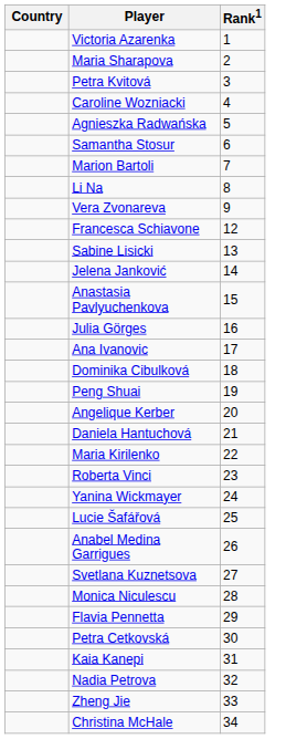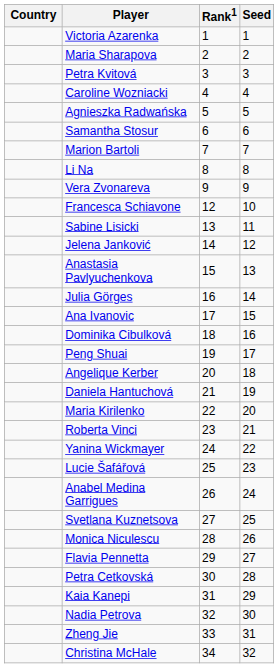 <table class=wikitable>
 <tr>
 <th width="70">Country</th>
 <th width="175">Player</th>
 <th>Rank<sup>1</sup></th>
+<th>Seed</th>
 </tr>
 <tr>
 <td></td>
 <td><a href='#'>Victoria Azarenka</a></td>
+<td>1</td>
 <td>1</td>
 </tr>
 <tr>
 <td></td>
 <td><a href='#'>Maria Sharapova</a></td>
 <td>2</td>
+<td>2</td>
 </tr>
 <tr>
 <td></td>
 <td><a href='#'>Petra Kvitová</a></td>
+<td>3</td>
 <td>3</td>
 </tr>
 <tr>
 <td></td>
 <td><a href='#'>Caroline Wozniacki</a></td>
 <td>4</td>
+<td>4</td>
 </tr>
 <tr>
 <td></td>
 <td><a href='#'>Agnieszka Radwańska</a></td>
+<td>5</td>
 <td>5</td>
 </tr>
 <tr>
 <td></td>
 <td><a href='#'>Samantha Stosur</a></td>
 <td>6</td>
+<td>6</td>
 </tr>
 <tr>
 <td></td>
 <td><a href='#'>Marion Bartoli</a></td>
+<td>7</td>
 <td>7</td>
 </tr>
 <tr>
 <td></td>
 <td><a href='#'>Li Na</a></td>
 <td>8</td>
+<td>8</td>
 </tr>
 <tr>
 <td></td>
 <td><a href='#'>Vera Zvonareva</a></td>
+<td>9</td>
 <td>9</td>
 </tr>
 <tr>
 <td></td>
 <td><a href='#'>Francesca Schiavone</a></td>
 <td>12</td>
+<td>10</td>
 </tr>
 <tr>
 <td></td>
 <td><a href='#'>Sabine Lisicki</a></td>
 <td>13</td>
+<td>11</td>
 </tr>
 <tr>
 <td></td>
 <td><a href='#'>Jelena Janković</a></td>
 <td>14</td>
+<td>12</td>
 </tr>
 <tr>
 <td></td>
 <td><a href='#'>Anastasia Pavlyuchenkova</a></td>
 <td>15</td>
+<td>13</td>
 </tr>
 <tr>
 <td></td>
 <td><a href='#'>Julia Görges</a></td>
 <td>16</td>
+<td>14</td>
 </tr>
 <tr>
 <td></td>
 <td><a href='#'>Ana Ivanovic</a></td>
 <td>17</td>
+<td>15</td>
 </tr>
 <tr>
 <td></td>
 <td><a href='#'>Dominika Cibulková</a></td>
 <td>18</td>
+<td>16</td>
 </tr>
 <tr>
 <td></td>
 <td><a href='#'>Peng Shuai</a></td>
 <td>19</td>
+<td>17</td>
 </tr>
 <tr>
 <td></td>
 <td><a href='#'>Angelique Kerber</a></td>
 <td>20</td>
+<td>18</td>
 </tr>
 <tr>
 <td></td>
 <td><a href='#'>Daniela Hantuchová</a></td>
 <td>21</td>
+<td>19</td>
 </tr>
 <tr>
 <td></td>
 <td><a href='#'>Maria Kirilenko</a></td>
 <td>22</td>
+<td>20</td>
 </tr>
 <tr>
 <td></td>
 <td><a href='#'>Roberta Vinci</a></td>
 <td>23</td>
+<td>21</td>
 </tr>
 <tr>
 <td></td>
 <td><a href='#'>Yanina Wickmayer</a></td>
 <td>24</td>
+<td>22</td>
 </tr>
 <tr>
 <td></td>
 <td><a href='#'>Lucie Šafářová</a></td>
 <td>25</td>
+<td>23</td>
 </tr>
 <tr>
 <td></td>
 <td><a href='#'>Anabel Medina Garrigues</a></td>
 <td>26</td>
+<td>24</td>
 </tr>
 <tr>
 <td></td>
 <td><a href='#'>Svetlana Kuznetsova</a></td>
 <td>27</td>
+<td>25</td>
 </tr>
 <tr>
 <td></td>
 <td><a href='#'>Monica Niculescu</a></td>
 <td>28</td>
+<td>26</td>
 </tr>
 <tr>
 <td></td>
 <td><a href='#'>Flavia Pennetta</a></td>
 <td>29</td>
+<td>27</td>
 </tr>
 <tr>
 <td></td>
 <td><a href='#'>Petra Cetkovská</a></td>
 <td>30</td>
+<td>28</td>
 </tr>
 <tr>
 <td></td>
 <td><a href='#'>Kaia Kanepi</a></td>
 <td>31</td>
+<td>29</td>
 </tr>
 <tr>
 <td></td>
 <td><a href='#'>Nadia Petrova</a></td>
 <td>32</td>
+<td>30</td>
 </tr>
 <tr>
 <td></td>
 <td><a href='#'>Zheng Jie</a></td>
 <td>33</td>
+<td>31</td>
 </tr>
 <tr>
 <td></td>
 <td><a href='#'>Christina McHale</a></td>
 <td>34</td>
+<td>32</td>
 </tr>
 </table>
